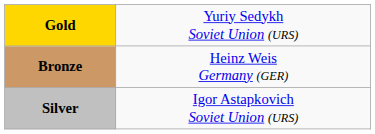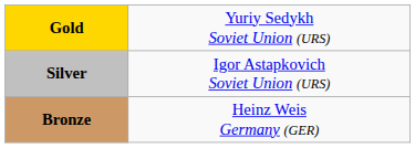 <table class="wikitable" style=" text-align:center; font-size:110%;" width="35%">
 <tr>
 <td bgcolor="gold"><strong>Gold</strong></td>
 <td> <a href='#'>Yuriy Sedykh</a><br><em><a href='#'>Soviet Union</a> <small>(URS)</small></em></td>
 </tr>
 <tr>
+<td bgcolor="silver"><strong>Silver</strong></td>
+<td> <a href='#'>Igor Astapkovich</a><br><em><a href='#'>Soviet Union</a> <small>(URS)</small></em></td>
+</tr>
+<tr>
 <td bgcolor="CC9966"><strong>Bronze</strong></td>
 <td> <a href='#'>Heinz Weis</a><br><em><a href='#'>Germany</a> <small>(GER)</small></em></td>
 </tr>
-<tr>
-<td bgcolor="silver"><strong>Silver</strong></td>
-<td> <a href='#'>Igor Astapkovich</a><br><em><a href='#'>Soviet Union</a> <small>(URS)</small></em></td>
-</tr>
 </table>
